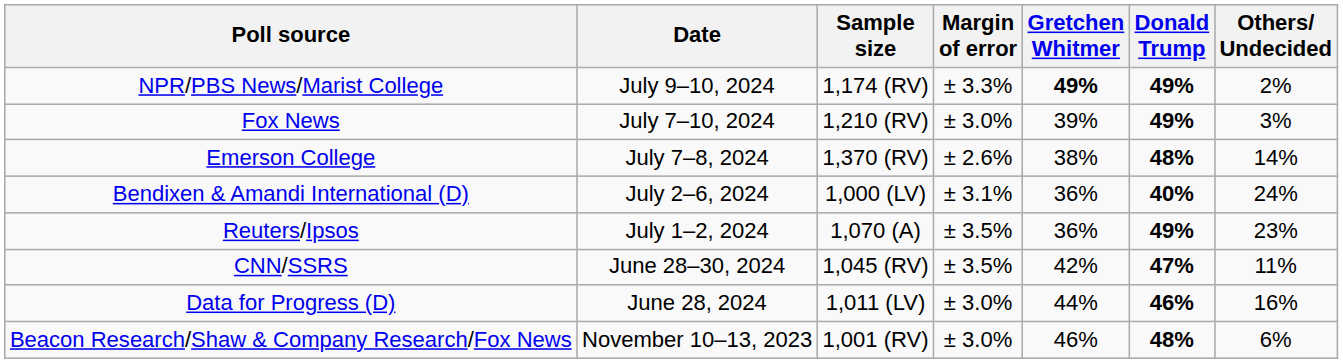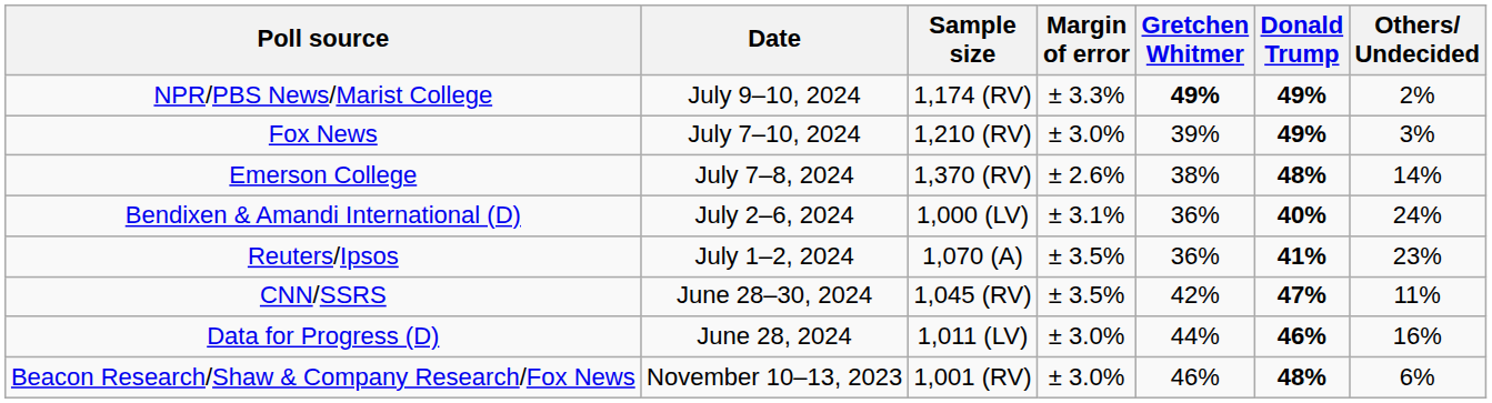 <table class="wikitable sortable mw-datatable" style="text-align:center;font-size:90%;line-height:17px">
 <tr>
 <th>Poll source</th>
 <th>Date</th>
 <th>Sample<br>size</th>
 <th>Margin<br>of error</th>
 <th class="unsortable"><a href='#'>Gretchen<br>Whitmer</a><br><small></small></th>
 <th class="unsortable"><a href='#'>Donald<br>Trump</a><br><small></small></th>
 <th class="unsortable">Others/<br>Undecided</th>
 </tr>
 <tr>
 <td><a href='#'>NPR</a>/<a href='#'>PBS News</a>/<a href='#'>Marist College</a></td>
 <td>July 9–10, 2024</td>
 <td>1,174 (RV)</td>
 <td>± 3.3%</td>
 <td><strong>49%</strong></td>
 <td><strong>49%</strong></td>
 <td>2%</td>
 </tr>
 <tr>
 <td><a href='#'>Fox News</a></td>
 <td>July 7–10, 2024</td>
 <td>1,210 (RV)</td>
 <td>± 3.0%</td>
 <td>39%</td>
 <td><strong>49%</strong></td>
 <td>3%</td>
 </tr>
 <tr>
 <td><a href='#'>Emerson College</a></td>
 <td>July 7–8, 2024</td>
 <td>1,370 (RV)</td>
 <td>± 2.6%</td>
 <td>38%</td>
 <td><strong>48%</strong></td>
 <td>14%</td>
 </tr>
 <tr>
 <td><a href='#'>Bendixen & Amandi International (D)</a></td>
 <td>July 2–6, 2024</td>
 <td>1,000 (LV)</td>
 <td>± 3.1%</td>
 <td>36%</td>
 <td><strong>40%</strong></td>
 <td>24%</td>
 </tr>
 <tr>
 <td><a href='#'>Reuters</a>/<a href='#'>Ipsos</a></td>
 <td>July 1–2, 2024</td>
 <td>1,070 (A)</td>
 <td>± 3.5%</td>
 <td>36%</td>
-<td><strong>49%</strong></td>
+<td><strong>41%</strong></td>
 <td>23%</td>
 </tr>
 <tr>
 <td><a href='#'>CNN</a>/<a href='#'>SSRS</a></td>
 <td>June 28–30, 2024</td>
 <td>1,045 (RV)</td>
 <td>± 3.5%</td>
 <td>42%</td>
 <td><strong>47%</strong></td>
 <td>11%</td>
 </tr>
 <tr>
 <td><a href='#'>Data for Progress (D)</a></td>
 <td>June 28, 2024</td>
 <td>1,011 (LV)</td>
 <td>± 3.0%</td>
 <td>44%</td>
 <td><strong>46%</strong></td>
 <td>16%</td>
 </tr>
 <tr>
 <td><a href='#'>Beacon Research</a>/<a href='#'>Shaw & Company Research</a>/<a href='#'>Fox News</a></td>
 <td>November 10–13, 2023</td>
 <td>1,001 (RV)</td>
 <td>± 3.0%</td>
 <td>46%</td>
 <td><strong>48%</strong></td>
 <td>6%</td>
 </tr>
 </table>
